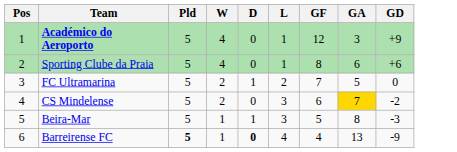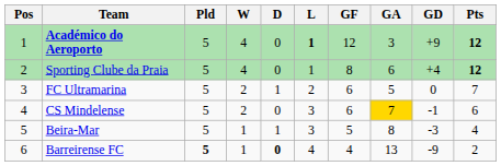 <table class="wikitable" style="text-align: center;">
 <tr>
 <th style="width: 40px;">Pos</th>
 <th style="width: 170px;">Team</th>
 <th style="width: 45px;">Pld</th>
 <th style="width: 35px;">W</th>
 <th style="width: 35px;">D</th>
 <th style="width: 35px;">L</th>
 <th style="width: 45px;">GF</th>
 <th style="width: 45px;">GA</th>
 <th style="width: 45px;">GD</th>
+<th style="width: 45px;">Pts</th>
 </tr>
 <tr style="background:#ACE1AF;">
 <td>1</td>
 <td style="text-align: left;"><strong><a href='#'>Académico do Aeroporto</a></strong></td>
 <td>5</td>
 <td>4</td>
 <td>0</td>
-<td>1</td>
+<td><strong>1</strong></td>
 <td>12</td>
 <td>3</td>
 <td>+9</td>
+<td><strong>12</strong></td>
 </tr>
 <tr style="background:#ACE1AF;">
 <td>2</td>
 <td style="text-align: left;"><a href='#'>Sporting Clube da Praia</a></td>
 <td>5</td>
 <td>4</td>
 <td>0</td>
 <td>1</td>
 <td>8</td>
 <td>6</td>
-<td>+6</td>
+<td>+4</td>
+<td><strong>12</strong></td>
 </tr>
 <tr>
 <td>3</td>
 <td style="text-align: left;"><a href='#'>FC Ultramarina</a></td>
 <td>5</td>
 <td>2</td>
 <td>1</td>
 <td>2</td>
-<td>7</td>
+<td>6</td>
 <td>5</td>
 <td>0</td>
+<td>7</td>
 </tr>
 <tr>
 <td>4</td>
 <td style="text-align: left;"><a href='#'>CS Mindelense</a></td>
 <td>5</td>
 <td>2</td>
 <td>0</td>
 <td>3</td>
 <td>6</td>
 <td style="background: gold;">7</td>
-<td>-2</td>
+<td>-1</td>
+<td>6</td>
 </tr>
 <tr>
 <td>5</td>
 <td style="text-align: left;"><a href='#'>Beira-Mar</a></td>
 <td>5</td>
 <td>1</td>
 <td>1</td>
 <td>3</td>
 <td>5</td>
 <td>8</td>
 <td>-3</td>
+<td>4</td>
 </tr>
 <tr>
 <td>6</td>
 <td style="text-align: left;"><a href='#'>Barreirense FC</a></td>
 <td><strong>5</strong></td>
 <td>1</td>
 <td><strong>0</strong></td>
 <td>4</td>
 <td>4</td>
 <td>13</td>
 <td>-9</td>
+<td>2</td>
 </tr>
 </table>
